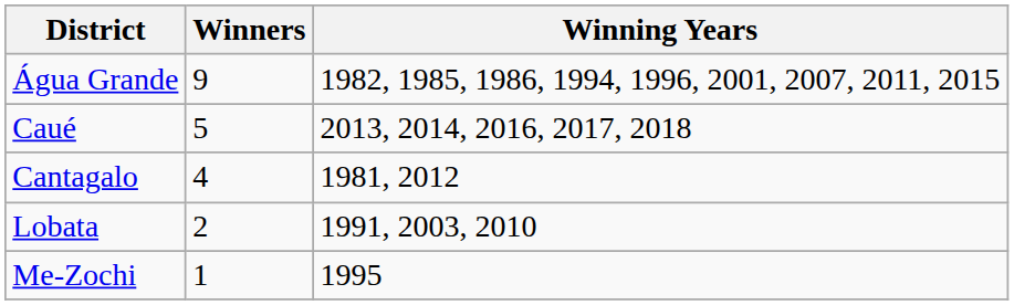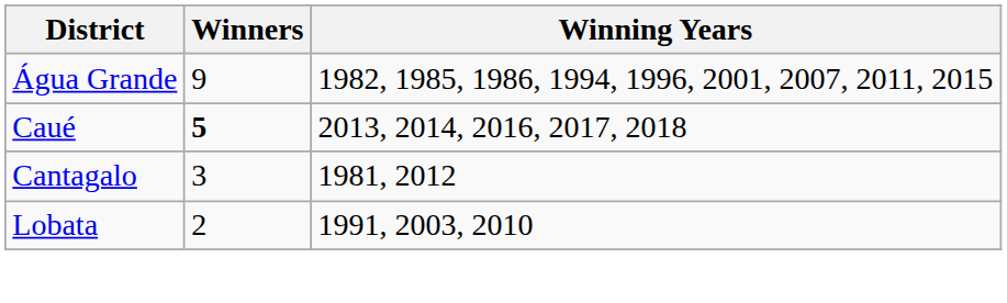 <table class="wikitable">
 <tr>
 <th>District</th>
 <th>Winners</th>
 <th>Winning Years</th>
 </tr>
 <tr>
 <td><a href='#'>Água Grande</a></td>
 <td>9</td>
 <td>1982, 1985, 1986, 1994, 1996, 2001, 2007, 2011, 2015</td>
 </tr>
 <tr>
 <td><a href='#'>Caué</a></td>
-<td>5</td>
+<td><strong>5</strong></td>
 <td>2013, 2014, 2016, 2017, 2018</td>
 </tr>
 <tr>
 <td><a href='#'>Cantagalo</a></td>
-<td>4</td>
+<td>3</td>
 <td>1981, 2012</td>
 </tr>
 <tr>
 <td><a href='#'>Lobata</a></td>
 <td>2</td>
 <td>1991, 2003, 2010</td>
 </tr>
-<tr>
-<td><a href='#'>Me-Zochi</a></td>
-<td>1</td>
-<td>1995</td>
-</tr>
 </table>
